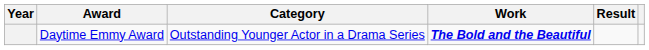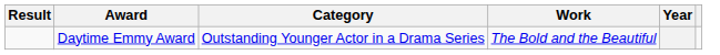 <table class="wikitable sortable plainrowheaders">
 <tr>
-<th scope="col">Year</th>
+<th scope="col">Result</th>
 <th scope="col">Award</th>
 <th scope="col">Category</th>
 <th scope="col">Work</th>
-<th scope="col">Result</th>
+<th scope="col">Year</th>
 <th scope="col" class="unsortable"></th>
 </tr>
 <tr>
-<th scope="row"></th>
+<td></td>
 <td><a href='#'>Daytime Emmy Award</a></td>
 <td><a href='#'>Outstanding Younger Actor in a Drama Series</a></td>
-<td><strong><em><a href='#'>The Bold and the Beautiful</a></em></strong></td>
-<td></td>
+<td><em><a href='#'>The Bold and the Beautiful</a></em></td>
+<th scope="row"></th>
 <td></td>
 </tr>
 </table>
